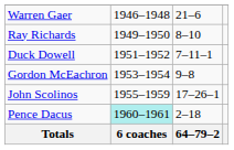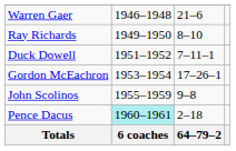 <table class="wikitable">
 <tr>
 </tr>
 <tr>
 <td><a href='#'>Warren Gaer</a></td>
 <td>1946–1948</td>
 <td>21–6</td>
 <td></td>
 </tr>
 <tr>
 <td><a href='#'>Ray Richards</a></td>
 <td>1949–1950</td>
 <td>8–10</td>
 <td></td>
 </tr>
 <tr>
 <td><a href='#'>Duck Dowell</a></td>
 <td>1951–1952</td>
 <td>7–11–1</td>
 <td></td>
 </tr>
 <tr>
 <td><a href='#'>Gordon McEachron</a></td>
 <td>1953–1954</td>
-<td>9–8</td>
+<td>17–26–1</td>
 <td></td>
 </tr>
 <tr>
 <td><a href='#'>John Scolinos</a></td>
 <td>1955–1959</td>
-<td>17–26–1</td>
+<td>9–8</td>
 <td></td>
 </tr>
 <tr>
 <td><a href='#'>Pence Dacus</a></td>
 <td style="background: paleturquoise;">1960–1961</td>
 <td>2–18</td>
 <td></td>
 </tr>
 <tr>
 <th>Totals</th>
 <th>6 coaches</th>
 <th>64–79–2</th>
 <th></th>
 </tr>
 </table>
